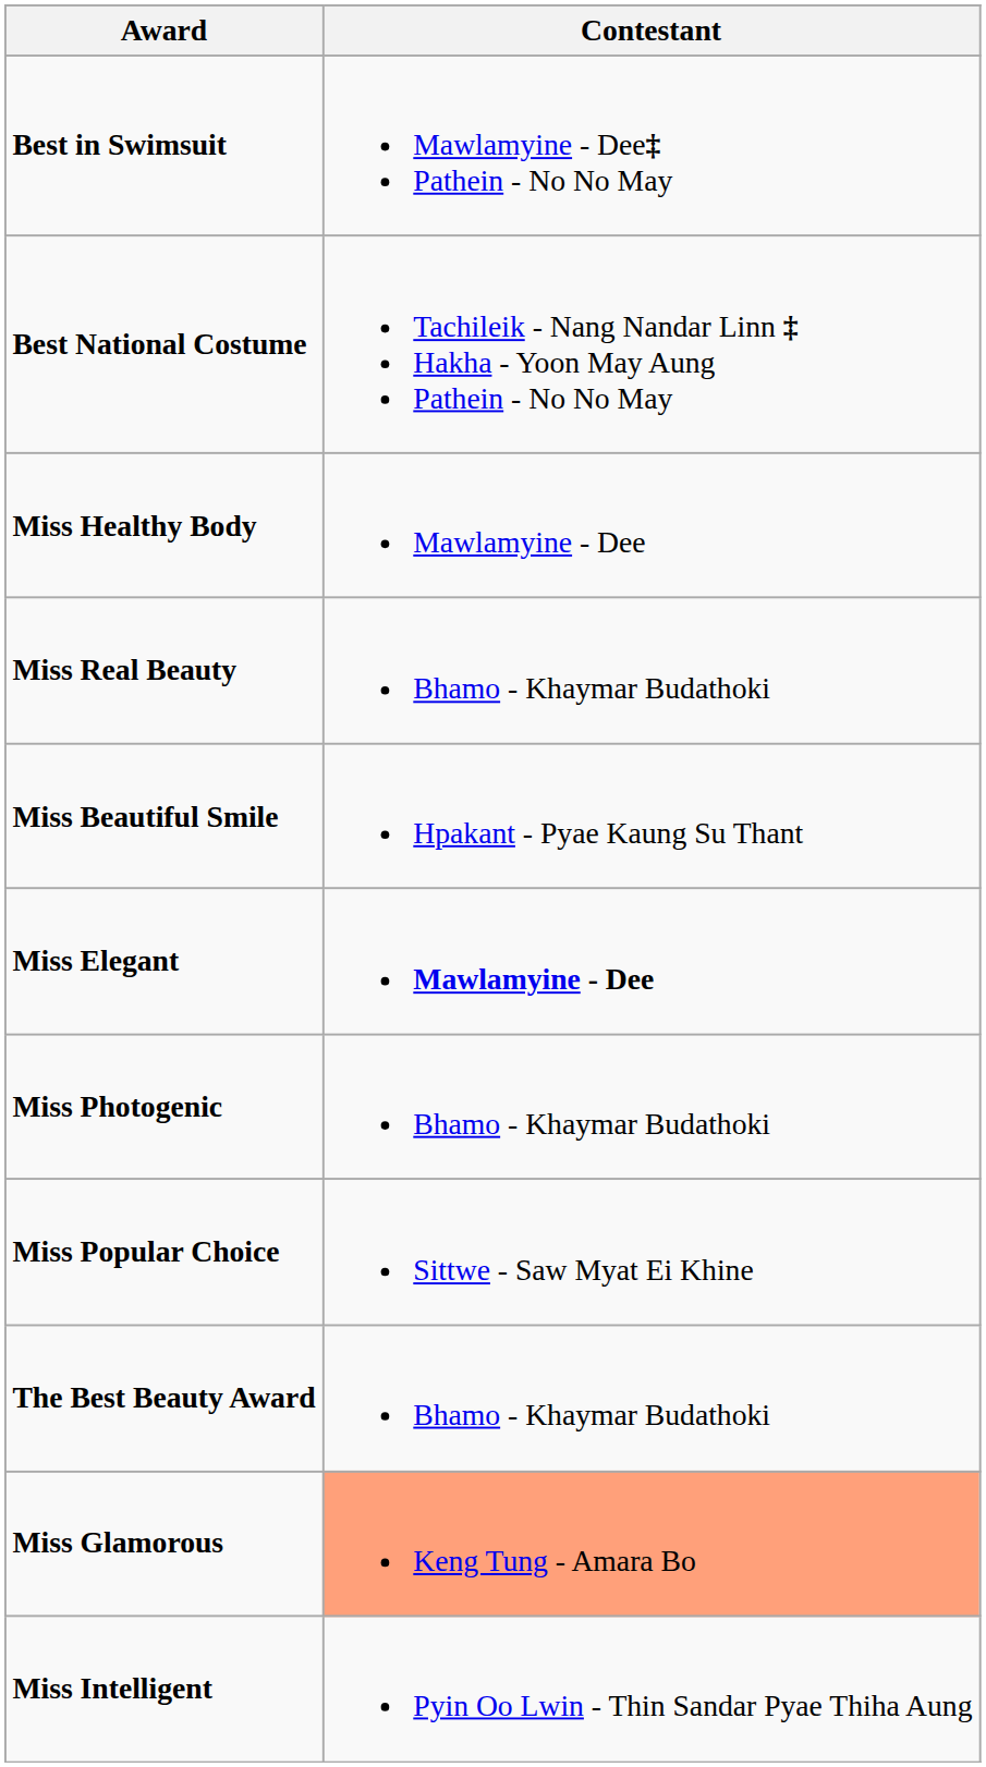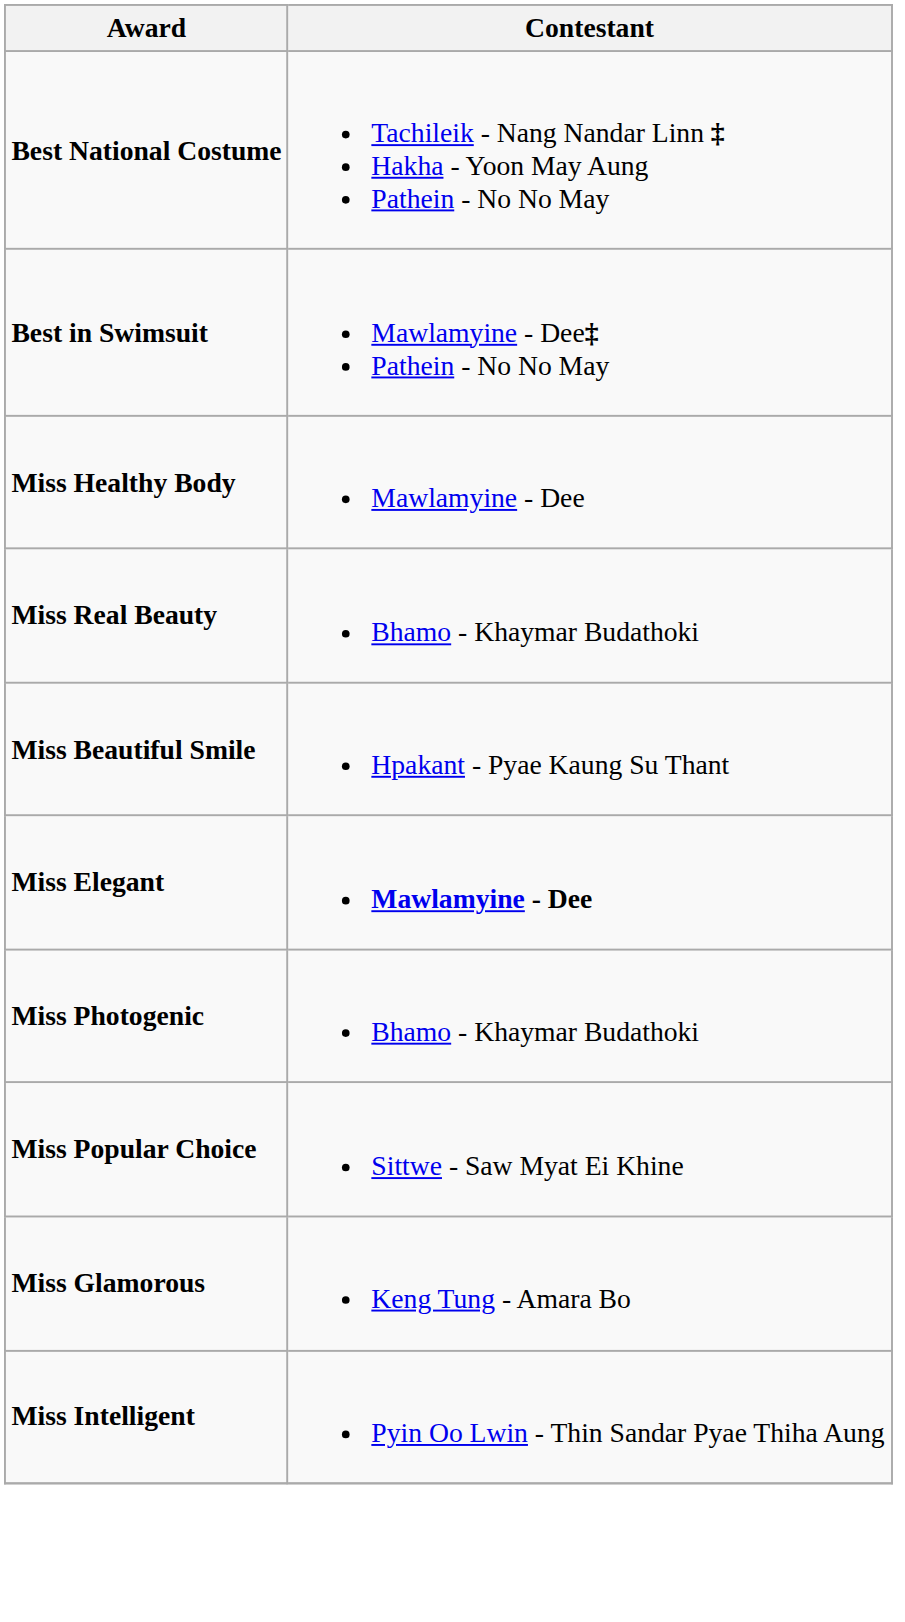 <table class="wikitable" style="font-size: 90%";>
 <tr>
 <th>Award</th>
 <th>Contestant</th>
 </tr>
 <tr>
+<td><strong>Best National Costume</strong></td>
+<td><br><ul><li> <a href='#'>Tachileik</a> - Nang Nandar Linn <strong>‡</strong></li><li> <a href='#'>Hakha</a> - Yoon May Aung</li><li> <a href='#'>Pathein</a> - No No May</li></ul></td>
+</tr>
+<tr>
 <td><strong>Best in Swimsuit</strong></td>
 <td><br><ul><li> <a href='#'>Mawlamyine</a> - Dee<strong>‡</strong></li><li> <a href='#'>Pathein</a> - No No May</li></ul></td>
-</tr>
-<tr>
-<td><strong>Best National Costume</strong></td>
-<td><br><ul><li> <a href='#'>Tachileik</a> - Nang Nandar Linn <strong>‡</strong></li><li> <a href='#'>Hakha</a> - Yoon May Aung</li><li> <a href='#'>Pathein</a> - No No May</li></ul></td>
 </tr>
 <tr>
 <td><strong>Miss Healthy Body</strong></td>
 <td><br><ul><li> <a href='#'>Mawlamyine</a> - Dee</li></ul></td>
 </tr>
 <tr>
 <td><strong>Miss Real Beauty</strong></td>
 <td><br><ul><li> <a href='#'>Bhamo</a> - Khaymar Budathoki</li></ul></td>
 </tr>
 <tr>
 <td><strong>Miss Beautiful Smile</strong></td>
 <td><br><ul><li> <a href='#'>Hpakant</a> - Pyae Kaung Su Thant</li></ul></td>
 </tr>
 <tr>
 <td><strong>Miss Elegant</strong></td>
 <td><strong><br><ul><li> <a href='#'>Mawlamyine</a> - Dee</li></ul></strong></td>
 </tr>
 <tr>
 <td><strong>Miss Photogenic</strong></td>
 <td><br><ul><li> <a href='#'>Bhamo</a> - Khaymar Budathoki</li></ul></td>
 </tr>
 <tr>
 <td><strong>Miss Popular Choice</strong></td>
 <td><br><ul><li> <a href='#'>Sittwe</a> - Saw Myat Ei Khine</li></ul></td>
 </tr>
 <tr>
-<td><strong>The Best Beauty Award</strong></td>
-<td><br><ul><li> <a href='#'>Bhamo</a> - Khaymar Budathoki</li></ul></td>
-</tr>
-<tr>
 <td><strong>Miss Glamorous</strong></td>
-<td style="background: lightsalmon;"><br><ul><li> <a href='#'>Keng Tung</a> - Amara Bo</li></ul></td>
+<td><br><ul><li> <a href='#'>Keng Tung</a> - Amara Bo</li></ul></td>
 </tr>
 <tr>
 <td><strong>Miss Intelligent</strong></td>
 <td><br><ul><li> <a href='#'>Pyin Oo Lwin</a> - Thin Sandar Pyae Thiha Aung</li></ul></td>
 </tr>
 <tr>
 </tr>
 </table>
